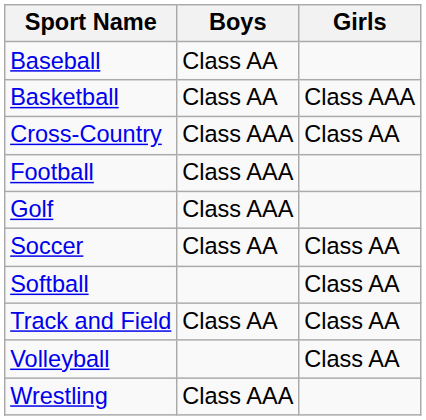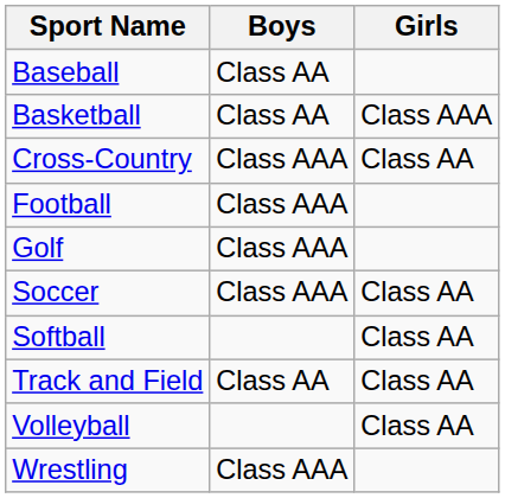 <table class="wikitable">
 <tr>
 <th>Sport Name</th>
 <th>Boys</th>
 <th>Girls</th>
 </tr>
 <tr>
 <td><a href='#'>Baseball</a></td>
 <td>Class AA</td>
 <td></td>
 </tr>
 <tr>
 <td><a href='#'>Basketball</a></td>
 <td>Class AA</td>
 <td>Class AAA</td>
 </tr>
 <tr>
 <td><a href='#'>Cross-Country</a></td>
 <td>Class AAA</td>
 <td>Class AA</td>
 </tr>
 <tr>
 <td><a href='#'>Football</a></td>
 <td>Class AAA</td>
 <td></td>
 </tr>
 <tr>
 <td><a href='#'>Golf</a></td>
 <td>Class AAA</td>
 <td></td>
 </tr>
 <tr>
 <td><a href='#'>Soccer</a></td>
-<td>Class AA</td>
+<td>Class AAA</td>
 <td>Class AA</td>
 </tr>
 <tr>
 <td><a href='#'>Softball</a></td>
 <td></td>
 <td>Class AA</td>
 </tr>
 <tr>
 <td><a href='#'>Track and Field</a></td>
 <td>Class AA</td>
 <td>Class AA</td>
 </tr>
 <tr>
 <td><a href='#'>Volleyball</a></td>
 <td></td>
 <td>Class AA</td>
 </tr>
 <tr>
 <td><a href='#'>Wrestling</a></td>
 <td>Class AAA</td>
 <td></td>
 </tr>
 </table>
